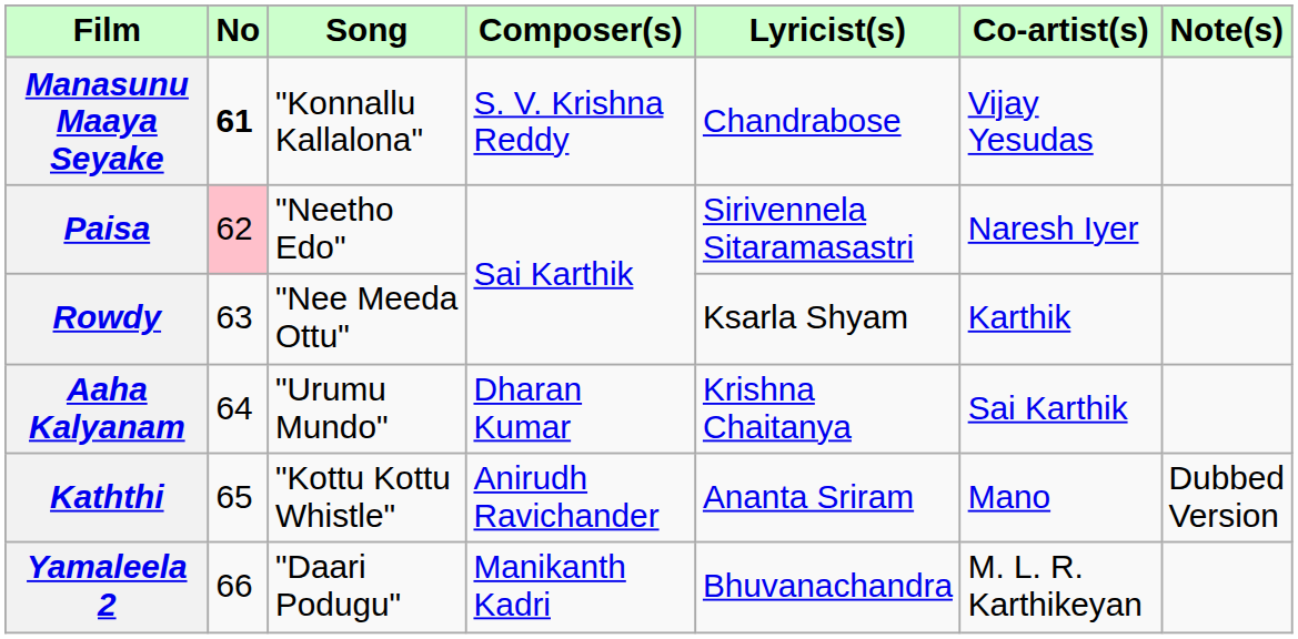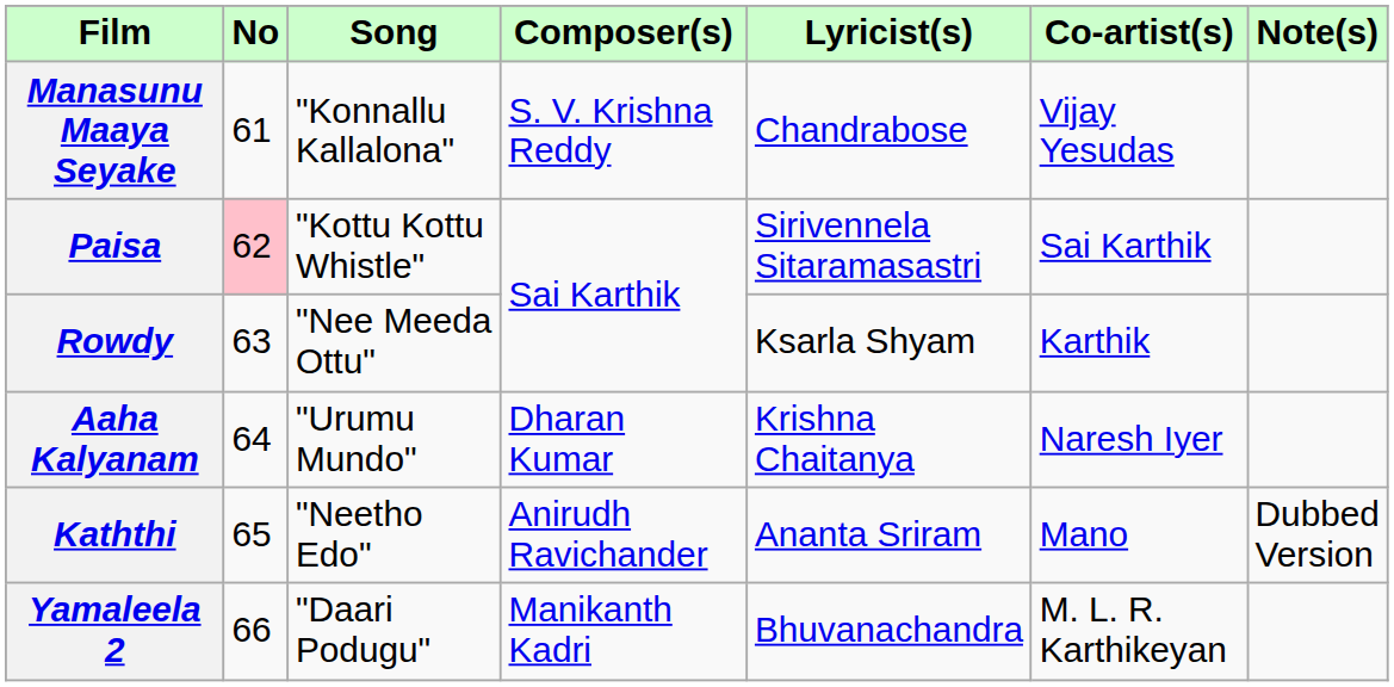 <table class="wikitable plainrowheaders" width="100%" textcolor:#000;">
 <tr style="background:#cfc; text-align:center;">
 <td scope="col" width=21%><strong>Film</strong></td>
 <td><strong>No</strong></td>
 <td scope="col" width=23%><strong>Song</strong></td>
 <td scope="col" width=20%><strong>Composer(s)</strong></td>
 <td scope="col" width=17%><strong>Lyricist(s)</strong></td>
 <td scope="col" width=18%><strong>Co-artist(s)</strong></td>
 <td><strong>Note(s)</strong></td>
 </tr>
 <tr>
 <th><em><a href='#'>Manasunu Maaya Seyake</a></em></th>
-<td><strong>61</strong></td>
+<td>61</td>
 <td>"Konnallu Kallalona"</td>
 <td><a href='#'>S. V. Krishna Reddy</a></td>
 <td><a href='#'>Chandrabose</a></td>
 <td><a href='#'>Vijay Yesudas</a></td>
 <td></td>
 </tr>
 <tr>
 <th><em><a href='#'>Paisa</a></em></th>
 <td style="background: pink;">62</td>
-<td>"Neetho Edo"</td>
+<td>"Kottu Kottu Whistle"</td>
 <td rowspan="2"><a href='#'>Sai Karthik</a></td>
 <td><a href='#'>Sirivennela Sitaramasastri</a></td>
-<td><a href='#'>Naresh Iyer</a></td>
+<td><a href='#'>Sai Karthik</a></td>
 <td></td>
 </tr>
 <tr>
 <th><em><a href='#'>Rowdy</a></em></th>
 <td>63</td>
 <td>"Nee Meeda Ottu"</td>
 <td>Ksarla Shyam</td>
 <td><a href='#'>Karthik</a></td>
 <td></td>
 </tr>
 <tr>
 <th><em><a href='#'>Aaha Kalyanam</a></em></th>
 <td>64</td>
 <td>"Urumu Mundo"</td>
 <td><a href='#'>Dharan Kumar</a></td>
 <td><a href='#'>Krishna Chaitanya</a></td>
-<td><a href='#'>Sai Karthik</a></td>
+<td><a href='#'>Naresh Iyer</a></td>
 <td></td>
 </tr>
 <tr>
 <th><em><a href='#'>Kaththi</a></em></th>
 <td>65</td>
-<td>"Kottu Kottu Whistle"</td>
+<td>"Neetho Edo"</td>
 <td><a href='#'>Anirudh Ravichander</a></td>
 <td><a href='#'>Ananta Sriram</a></td>
 <td><a href='#'>Mano</a></td>
 <td>Dubbed Version</td>
 </tr>
 <tr>
 <th><em><a href='#'>Yamaleela 2</a></em></th>
 <td>66</td>
 <td>"Daari Podugu"</td>
 <td><a href='#'>Manikanth Kadri</a></td>
 <td><a href='#'>Bhuvanachandra</a></td>
 <td>M. L. R. Karthikeyan</td>
 <td></td>
 </tr>
 </table>
